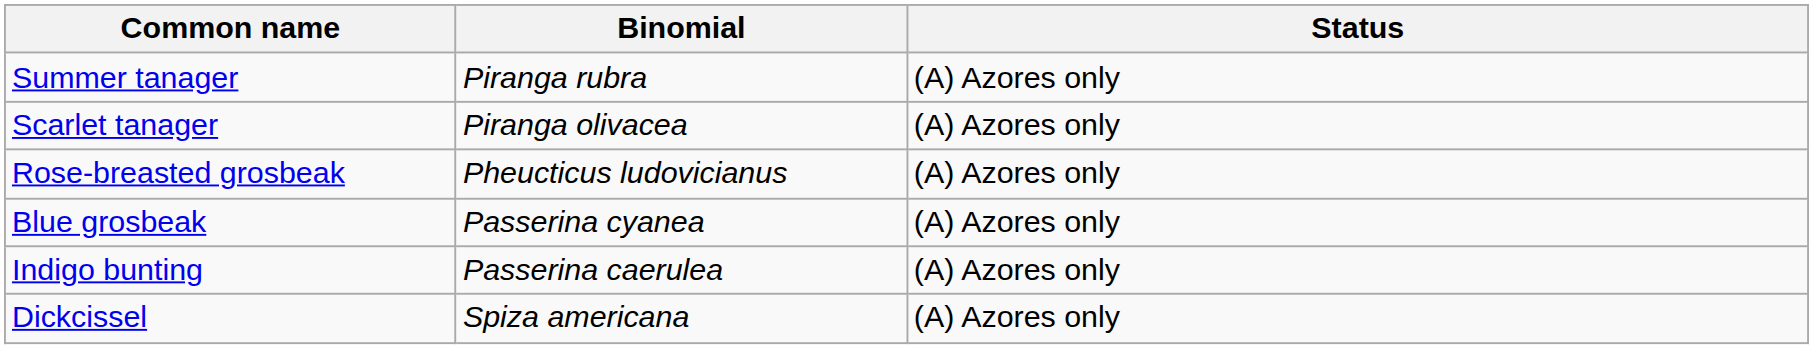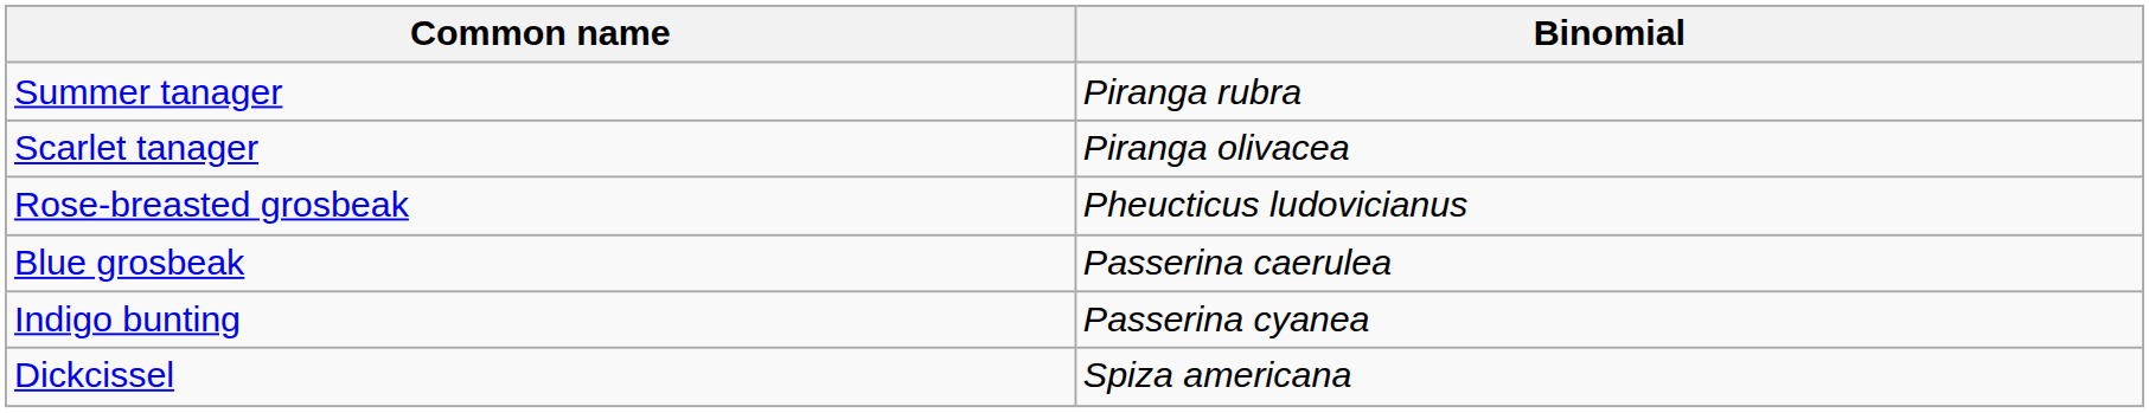 <table width=60% class="wikitable">
 <tr>
 <th width=15%>Common name</th>
 <th width=15%>Binomial</th>
-<th width=30%>Status</th>
 </tr>
 <tr>
 <td><a href='#'>Summer tanager</a></td>
 <td><em>Piranga rubra</em></td>
-<td>(A) Azores only</td>
 </tr>
 <tr>
 <td><a href='#'>Scarlet tanager</a></td>
 <td><em>Piranga olivacea</em></td>
-<td>(A) Azores only</td>
 </tr>
 <tr>
 <td><a href='#'>Rose-breasted grosbeak</a></td>
 <td><em>Pheucticus ludovicianus</em></td>
-<td>(A) Azores only</td>
 </tr>
 <tr>
 <td><a href='#'>Blue grosbeak</a></td>
-<td><em>Passerina cyanea</em></td>
-<td>(A) Azores only</td>
+<td><em>Passerina caerulea</em></td>
 </tr>
 <tr>
 <td><a href='#'>Indigo bunting</a></td>
-<td><em>Passerina caerulea</em></td>
-<td>(A) Azores only</td>
+<td><em>Passerina cyanea</em></td>
 </tr>
 <tr>
 <td><a href='#'>Dickcissel</a></td>
 <td><em>Spiza americana</em></td>
-<td>(A) Azores only</td>
 </tr>
 </table>
